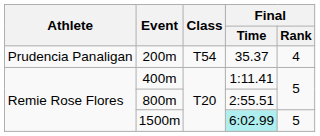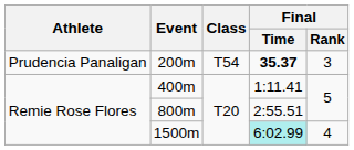 <table class="wikitable" style="font-size:90%; text-align:center">
 <tr>
 <th rowspan=2>Athlete</th>
 <th rowspan=2>Event</th>
 <th rowspan=2>Class</th>
 <th colspan=2>Final</th>
 </tr>
 <tr style="font-size:95%">
 <th>Time</th>
 <th>Rank</th>
 </tr>
 <tr align=center>
 <td align=left>Prudencia Panaligan</td>
 <td align=center>200m</td>
 <td align=center>T54</td>
-<td>35.37</td>
-<td>4</td>
+<td><strong>35.37</strong></td>
+<td>3</td>
 </tr>
 <tr align=center>
 <td rowspan=3 align=left>Remie Rose Flores</td>
 <td align=center>400m</td>
 <td rowspan=3 align=center>T20</td>
 <td>1:11.41</td>
 <td rowspan=2>5</td>
 </tr>
 <tr align=center>
 <td align=center>800m</td>
 <td>2:55.51</td>
 </tr>
 <tr align=center>
 <td align=center>1500m</td>
 <td style="background: paleturquoise;">6:02.99</td>
-<td>5</td>
+<td>4</td>
 </tr>
 </table>
